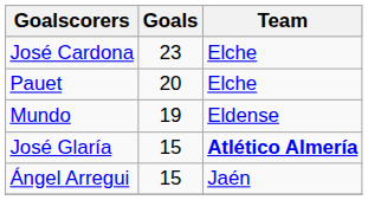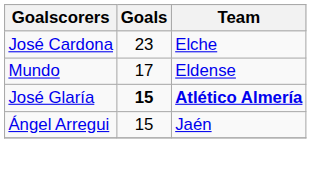 <table class="wikitable sortable" class="wikitable">
 <tr style="background:#ccc; text-align:center;">
 <th>Goalscorers</th>
 <th>Goals</th>
 <th>Team</th>
 </tr>
 <tr>
 <td> <a href='#'>José Cardona</a></td>
 <td style="text-align:center;">23</td>
 <td><a href='#'>Elche</a></td>
 </tr>
 <tr>
-<td> <a href='#'>Pauet</a></td>
-<td style="text-align:center;">20</td>
-<td><a href='#'>Elche</a></td>
-</tr>
-<tr>
 <td> <a href='#'>Mundo</a></td>
-<td style="text-align:center;">19</td>
+<td style="text-align:center;">17</td>
 <td><a href='#'>Eldense</a></td>
 </tr>
 <tr>
 <td> <a href='#'>José Glaría</a></td>
-<td style="text-align:center;">15</td>
+<td style="text-align:center;"><strong>15</strong></td>
 <td><strong><a href='#'>Atlético Almería</a></strong></td>
 </tr>
 <tr>
 <td> <a href='#'>Ángel Arregui</a></td>
 <td style="text-align:center;">15</td>
 <td><a href='#'>Jaén</a></td>
 </tr>
 <tr>
 </tr>
 </table>
